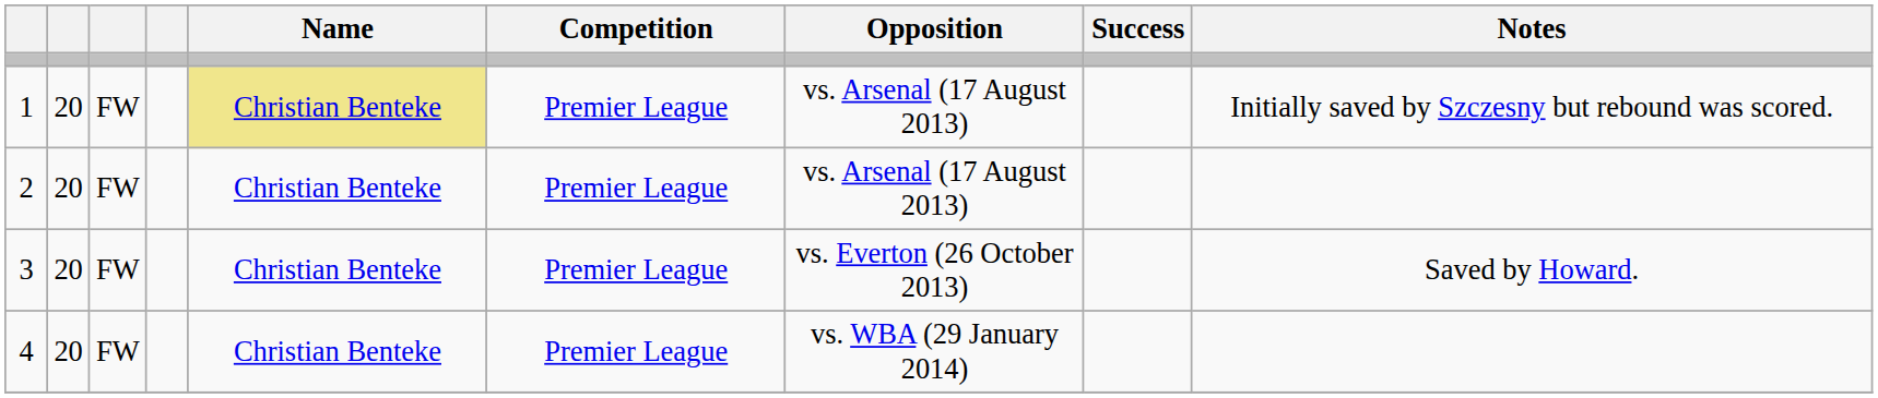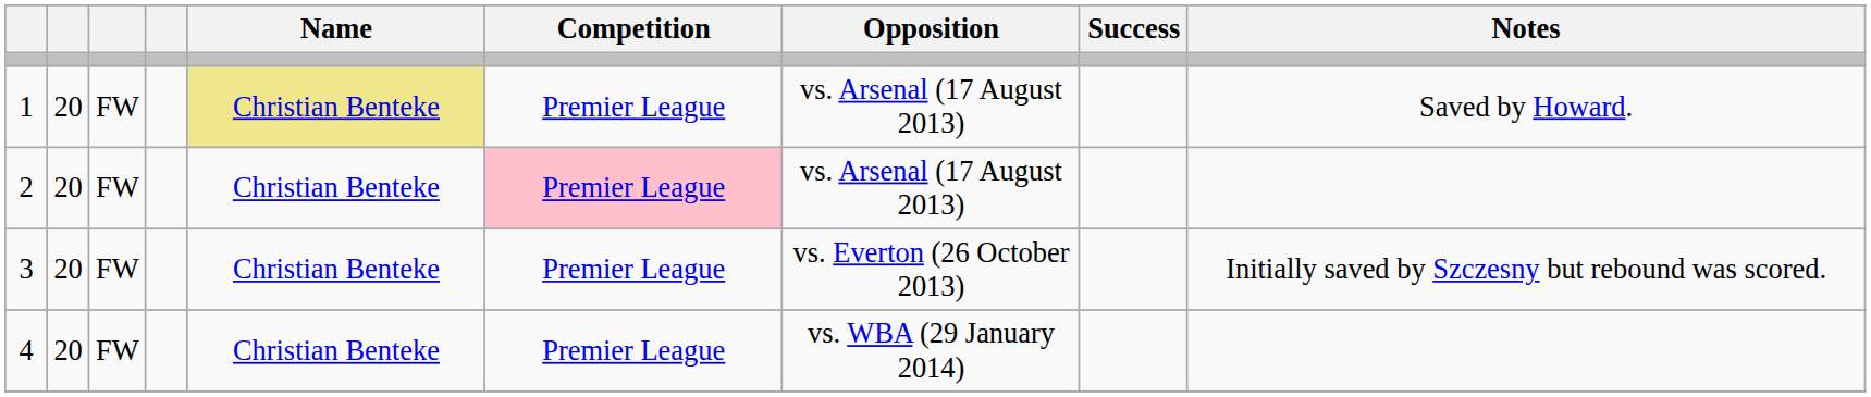 <table class="wikitable" style="font-size: 95%; text-align: center;">
 <tr>
 <th width=15></th>
 <th width=15></th>
 <th width=15></th>
 <th width=15></th>
 <th width=150>Name</th>
 <th width=150>Competition</th>
 <th width=150>Opposition</th>
 <th width=50>Success</th>
 <th width=350>Notes</th>
 </tr>
 <tr>
 <th style="background: #C0C0C0"></th>
 <th style="background: #C0C0C0"></th>
 <th style="background: #C0C0C0"></th>
 <th style="background: #C0C0C0"></th>
 <th style="background: #C0C0C0"></th>
 <th style="background: #C0C0C0"></th>
 <th style="background: #C0C0C0"></th>
 <th style="background: #C0C0C0"></th>
 <th style="background: #C0C0C0"></th>
 </tr>
 <tr>
 <td>1</td>
 <td>20</td>
 <td>FW</td>
 <td></td>
 <td style="background: khaki;"><a href='#'>Christian Benteke</a></td>
 <td><a href='#'>Premier League</a></td>
 <td>vs. <a href='#'>Arsenal</a> (17 August 2013)</td>
 <td></td>
-<td>Initially saved by <a href='#'>Szczesny</a> but rebound was scored.</td>
+<td>Saved by <a href='#'>Howard</a>.</td>
 </tr>
 <tr>
 <td>2</td>
 <td>20</td>
 <td>FW</td>
 <td></td>
 <td><a href='#'>Christian Benteke</a></td>
-<td><a href='#'>Premier League</a></td>
+<td style="background: pink;"><a href='#'>Premier League</a></td>
 <td>vs. <a href='#'>Arsenal</a> (17 August 2013)</td>
 <td></td>
 <td></td>
 </tr>
 <tr>
 <td>3</td>
 <td>20</td>
 <td>FW</td>
 <td></td>
 <td><a href='#'>Christian Benteke</a></td>
 <td><a href='#'>Premier League</a></td>
 <td>vs. <a href='#'>Everton</a> (26 October 2013)</td>
 <td></td>
-<td>Saved by <a href='#'>Howard</a>.</td>
+<td>Initially saved by <a href='#'>Szczesny</a> but rebound was scored.</td>
 </tr>
 <tr>
 <td>4</td>
 <td>20</td>
 <td>FW</td>
 <td></td>
 <td><a href='#'>Christian Benteke</a></td>
 <td><a href='#'>Premier League</a></td>
 <td>vs. <a href='#'>WBA</a> (29 January 2014)</td>
 <td></td>
 <td></td>
 </tr>
 <tr>
 </tr>
 </table>
